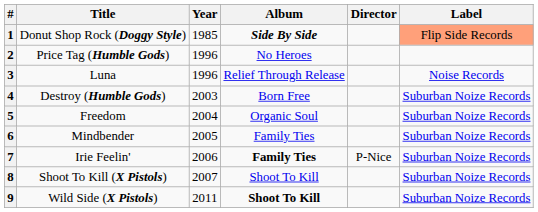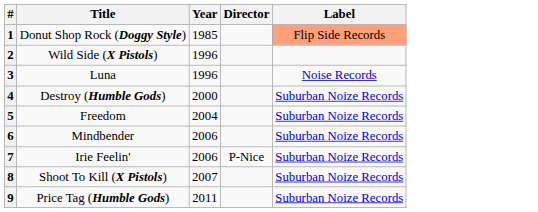 <table class="wikitable" style="text-align:center">
 <tr>
 <th>#</th>
 <th>Title</th>
 <th>Year</th>
-<th>Album</th>
 <th>Director</th>
 <th>Label</th>
 </tr>
 <tr>
 <th>1</th>
 <td>Donut Shop Rock (<strong><em>Doggy Style</em></strong>)</td>
 <td>1985</td>
-<td><strong><em>Side By Side</em></strong></td>
 <td></td>
 <td style="background: lightsalmon;">Flip Side Records</td>
 </tr>
 <tr>
 <th>2</th>
-<td>Price Tag (<strong><em>Humble Gods</em></strong>)</td>
+<td>Wild Side (<strong><em>X Pistols</em></strong>)</td>
 <td>1996</td>
-<td><a href='#'>No Heroes</a></td>
 <td></td>
 <td></td>
 </tr>
 <tr>
 <th>3</th>
 <td>Luna</td>
 <td>1996</td>
-<td><a href='#'>Relief Through Release</a></td>
 <td></td>
 <td><a href='#'>Noise Records</a></td>
 </tr>
 <tr>
 <th>4</th>
 <td>Destroy (<strong><em>Humble Gods</em></strong>)</td>
-<td>2003</td>
-<td><a href='#'>Born Free</a></td>
+<td>2000</td>
 <td></td>
 <td><a href='#'>Suburban Noize Records</a></td>
 </tr>
 <tr>
 <th>5</th>
 <td>Freedom</td>
 <td>2004</td>
-<td><a href='#'>Organic Soul</a></td>
 <td></td>
 <td><a href='#'>Suburban Noize Records</a></td>
 </tr>
 <tr>
 <th>6</th>
 <td>Mindbender</td>
-<td>2005</td>
-<td><a href='#'>Family Ties</a></td>
+<td>2006</td>
 <td></td>
 <td><a href='#'>Suburban Noize Records</a></td>
 </tr>
 <tr>
 <th>7</th>
 <td>Irie Feelin'</td>
 <td>2006</td>
-<td><strong>Family Ties</strong></td>
 <td>P-Nice</td>
 <td><a href='#'>Suburban Noize Records</a></td>
 </tr>
 <tr>
 <th>8</th>
 <td>Shoot To Kill (<strong><em>X Pistols</em></strong>)</td>
 <td>2007</td>
-<td><a href='#'>Shoot To Kill</a></td>
 <td></td>
 <td><a href='#'>Suburban Noize Records</a></td>
 </tr>
 <tr>
 <th>9</th>
-<td>Wild Side (<strong><em>X Pistols</em></strong>)</td>
+<td>Price Tag (<strong><em>Humble Gods</em></strong>)</td>
 <td>2011</td>
-<td><strong>Shoot To Kill</strong></td>
 <td></td>
 <td><a href='#'>Suburban Noize Records</a></td>
 </tr>
 </table>
